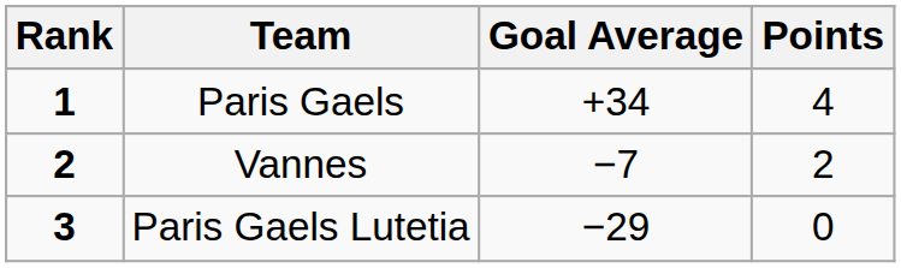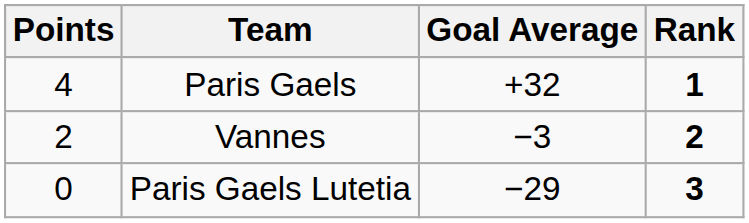 <table class="wikitable">
 <tr style="background:silver"!>
-<th>Rank</th>
+<th>Points</th>
 <th>Team</th>
 <th>Goal Average</th>
-<th>Points</th>
+<th>Rank</th>
 </tr>
 <tr align="center">
+<td>4</td>
+<td>Paris Gaels</td>
+<td>+32</td>
 <td><strong>1</strong></td>
-<td>Paris Gaels</td>
-<td>+34</td>
-<td>4</td>
 </tr>
 <tr align="center">
+<td>2</td>
+<td>Vannes</td>
+<td>−3</td>
 <td><strong>2</strong></td>
-<td>Vannes</td>
-<td>−7</td>
-<td>2</td>
 </tr>
 <tr align="center">
-<td><strong>3</strong></td>
+<td>0</td>
 <td>Paris Gaels Lutetia</td>
 <td>−29</td>
-<td>0</td>
+<td><strong>3</strong></td>
 </tr>
 </table>
